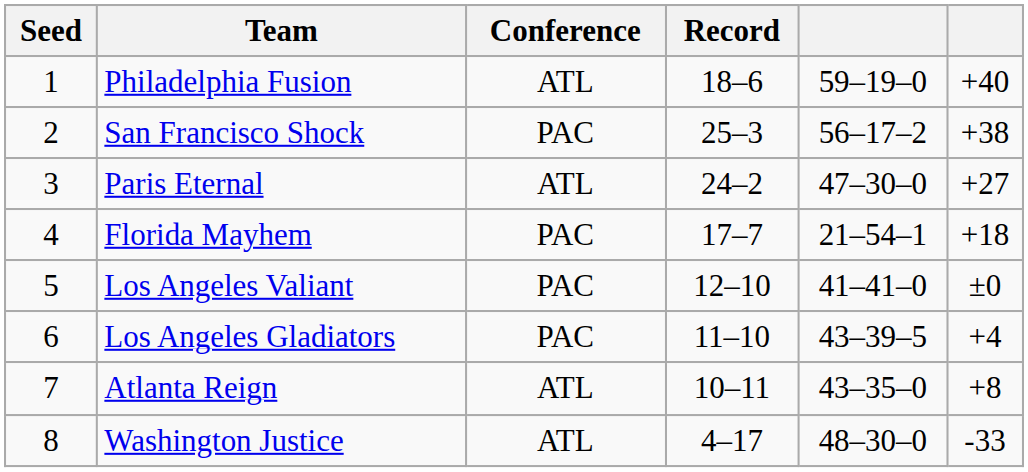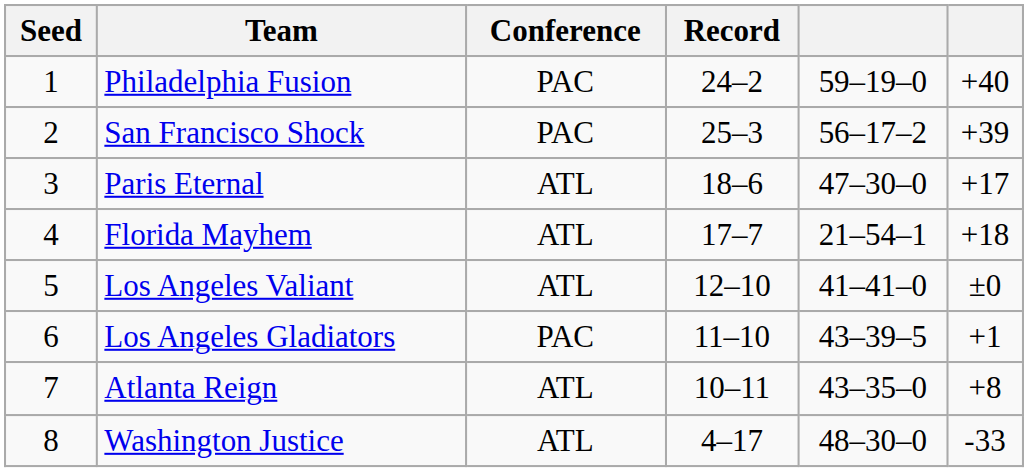 <table class="wikitable"  style="font-size:95%; text-align:center; width:500px; ">
 <tr>
 <th>Seed</th>
 <th>Team</th>
 <th>Conference</th>
 <th>Record</th>
 <th></th>
 <th></th>
 </tr>
 <tr>
 <td>1</td>
 <td align=left><a href='#'>Philadelphia Fusion</a></td>
-<td>ATL</td>
-<td>18–6</td>
+<td>PAC</td>
+<td>24–2</td>
 <td>59–19–0</td>
 <td>+40</td>
 </tr>
 <tr>
 <td>2</td>
 <td align=left><a href='#'>San Francisco Shock</a></td>
 <td>PAC</td>
 <td>25–3</td>
 <td>56–17–2</td>
-<td>+38</td>
+<td>+39</td>
 </tr>
 <tr>
 <td>3</td>
 <td align=left><a href='#'>Paris Eternal</a></td>
 <td>ATL</td>
-<td>24–2</td>
+<td>18–6</td>
 <td>47–30–0</td>
-<td>+27</td>
+<td>+17</td>
 </tr>
 <tr>
 <td>4</td>
 <td align=left><a href='#'>Florida Mayhem</a></td>
-<td>PAC</td>
+<td>ATL</td>
 <td>17–7</td>
 <td>21–54–1</td>
 <td>+18</td>
 </tr>
 <tr>
 <td>5</td>
 <td align=left><a href='#'>Los Angeles Valiant</a></td>
-<td>PAC</td>
+<td>ATL</td>
 <td>12–10</td>
 <td>41–41–0</td>
 <td>±0</td>
 </tr>
 <tr>
 <td>6</td>
 <td align=left><a href='#'>Los Angeles Gladiators</a></td>
 <td>PAC</td>
 <td>11–10</td>
 <td>43–39–5</td>
-<td>+4</td>
+<td>+1</td>
 </tr>
 <tr>
 <td>7</td>
 <td align=left><a href='#'>Atlanta Reign</a></td>
 <td>ATL</td>
 <td>10–11</td>
 <td>43–35–0</td>
 <td>+8</td>
 </tr>
 <tr>
 <td>8</td>
 <td align=left><a href='#'>Washington Justice</a></td>
 <td>ATL</td>
 <td>4–17</td>
 <td>48–30–0</td>
 <td>-33</td>
 </tr>
 </table>
